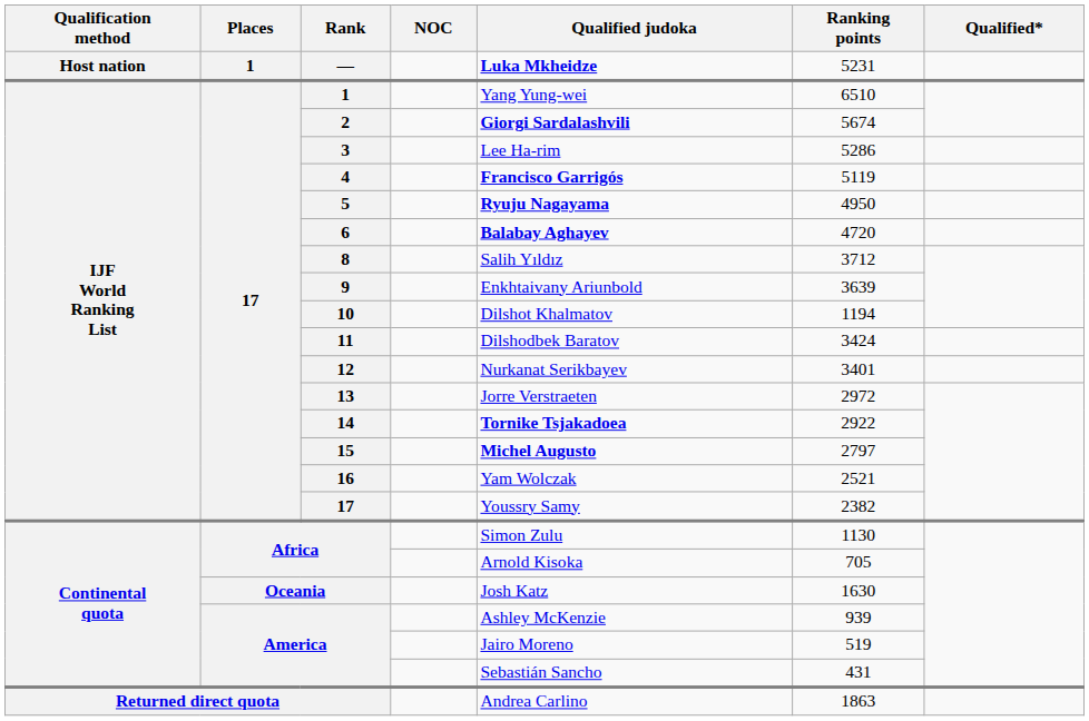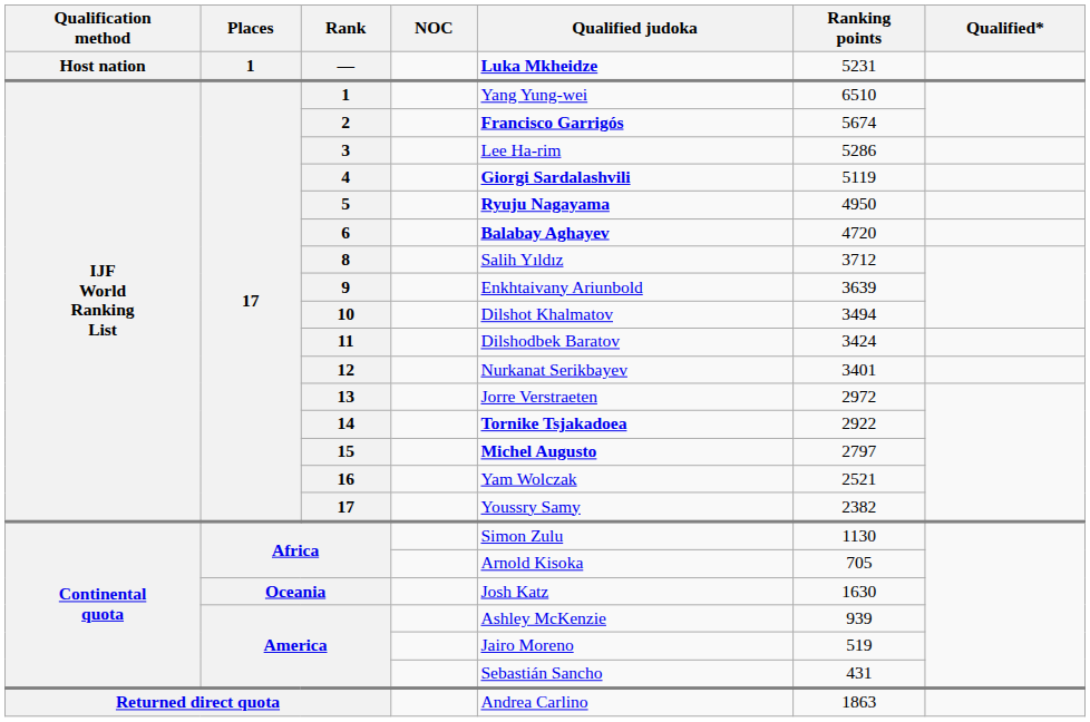 <table class="wikitable" width=1000>
 <tr>
 <th>Qualification<br>method</th>
 <th>Places</th>
 <th>Rank</th>
 <th>NOC</th>
 <th>Qualified judoka</th>
 <th>Ranking<br>points</th>
 <th>Qualified*<br></th>
 </tr>
 <tr style="border-bottom: 3px solid grey;">
 <th>Host nation</th>
 <th>1</th>
 <th>—</th>
 <td></td>
 <td><strong><a href='#'>Luka Mkheidze</a></strong></td>
 <td align=center>5231</td>
 <td></td>
 </tr>
 <tr>
 <th rowspan=16>IJF<br>World<br>Ranking<br>List</th>
 <th rowspan=16>17</th>
 <th>1</th>
 <td></td>
 <td><a href='#'>Yang Yung-wei</a></td>
 <td align=center>6510</td>
 </tr>
 <tr>
 <th>2</th>
 <td></td>
-<td><strong><a href='#'>Giorgi Sardalashvili</a></strong></td>
+<td><strong><a href='#'>Francisco Garrigós</a></strong></td>
 <td align=center>5674</td>
 </tr>
 <tr>
 <th>3</th>
 <td></td>
 <td><a href='#'>Lee Ha-rim</a></td>
 <td align=center>5286</td>
 <td></td>
 </tr>
 <tr>
 <th>4</th>
 <td></td>
-<td><strong><a href='#'>Francisco Garrigós</a></strong></td>
+<td><strong><a href='#'>Giorgi Sardalashvili</a></strong></td>
 <td align=center>5119</td>
 </tr>
 <tr>
 <th>5</th>
 <td></td>
 <td><strong><a href='#'>Ryuju Nagayama</a></strong></td>
 <td align=center>4950</td>
 <td></td>
 </tr>
 <tr>
 <th>6</th>
 <td></td>
 <td><strong><a href='#'>Balabay Aghayev</a></strong></td>
 <td align=center>4720</td>
 <td></td>
 </tr>
 <tr>
 <th>8</th>
 <td></td>
 <td><a href='#'>Salih Yıldız</a></td>
 <td align=center>3712</td>
 </tr>
 <tr>
 <th>9</th>
 <td></td>
 <td><a href='#'>Enkhtaivany Ariunbold</a></td>
 <td align=center>3639</td>
 </tr>
 <tr>
 <th>10</th>
 <td></td>
 <td><a href='#'>Dilshot Khalmatov</a></td>
-<td align=center>1194</td>
+<td align=center>3494</td>
 </tr>
 <tr>
 <th>11</th>
 <td></td>
 <td><a href='#'>Dilshodbek Baratov</a></td>
 <td align=center>3424</td>
 <td></td>
 </tr>
 <tr>
 <th>12</th>
 <td></td>
 <td><a href='#'>Nurkanat Serikbayev</a></td>
 <td align=center>3401</td>
 <td></td>
 </tr>
 <tr>
 <th>13</th>
 <td></td>
 <td><a href='#'>Jorre Verstraeten</a></td>
 <td align=center>2972</td>
 </tr>
 <tr>
 <th>14</th>
 <td></td>
 <td><strong><a href='#'>Tornike Tsjakadoea</a></strong></td>
 <td align=center>2922</td>
 </tr>
 <tr>
 <th>15</th>
 <td></td>
 <td><strong><a href='#'>Michel Augusto</a></strong></td>
 <td align=center>2797</td>
 </tr>
 <tr>
 <th>16</th>
 <td></td>
 <td><a href='#'>Yam Wolczak</a></td>
 <td align=center>2521</td>
 </tr>
 <tr>
 <th>17</th>
 <td></td>
 <td><a href='#'>Youssry Samy</a></td>
 <td align=center>2382</td>
 </tr>
 <tr style="border-top: 3px solid grey;">
 <th rowspan=6><a href='#'>Continental<br>quota</a></th>
 <th rowspan=2 colspan=2><a href='#'>Africa</a></th>
 <td></td>
 <td><a href='#'>Simon Zulu</a></td>
 <td align=center>1130</td>
 </tr>
 <tr>
 <td></td>
 <td><a href='#'>Arnold Kisoka</a></td>
 <td align=center>705</td>
 </tr>
 <tr>
 <th rowspan=1 colspan=2><a href='#'>Oceania</a></th>
 <td></td>
 <td><a href='#'>Josh Katz</a></td>
 <td align=center>1630</td>
 </tr>
 <tr>
 <th rowspan=3 colspan=2><a href='#'>America</a></th>
 <td></td>
 <td><a href='#'>Ashley McKenzie</a></td>
 <td align=center>939</td>
 </tr>
 <tr>
 <td></td>
 <td><a href='#'>Jairo Moreno</a></td>
 <td align=center>519</td>
 </tr>
 <tr>
 <td></td>
 <td><a href='#'>Sebastián Sancho</a></td>
 <td align=center>431</td>
 </tr>
 <tr style="border-top: 3px solid grey;">
 <th rowspan=1 colspan=3><a href='#'>Returned direct quota</a></th>
 <td></td>
 <td><a href='#'>Andrea Carlino</a></td>
 <td align=center>1863</td>
 </tr>
 </table>
